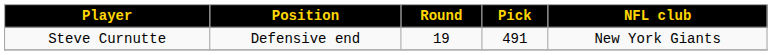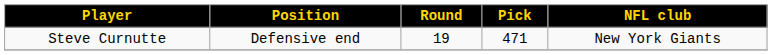 <table class="wikitable" width="80%">
 <tr align="center"  style="background:black;color:gold;">
 <td><strong>Player</strong></td>
 <td><strong>Position</strong></td>
 <td><strong>Round</strong></td>
 <td><strong>Pick</strong></td>
 <td><strong>NFL club</strong></td>
 </tr>
 <tr align="center" bgcolor="">
 <td>Steve Curnutte</td>
 <td>Defensive end</td>
 <td>19</td>
-<td>491</td>
+<td>471</td>
 <td>New York Giants</td>
 </tr>
 <tr align="center" bgcolor="">
 </tr>
 </table>
